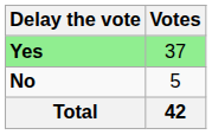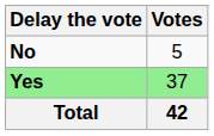 <table class="wikitable" style="text-align: center;">
 <tr>
 <th rowspan=2>Delay the vote</th>
 </tr>
 <tr>
 <th>Votes</th>
 </tr>
+<tr>
+<td style="text-align:left;"><strong>No</strong></td>
+<td>5</td>
+</tr>
 <tr style="background:#90ee90;">
 <td style="text-align:left;"><strong>Yes</strong></td>
 <td>37</td>
-</tr>
-<tr>
-<td style="text-align:left;"><strong>No</strong></td>
-<td>5</td>
 </tr>
 <tr>
 <th colspan=1>Total</th>
 <th align=center>42</th>
 </tr>
 </table>
